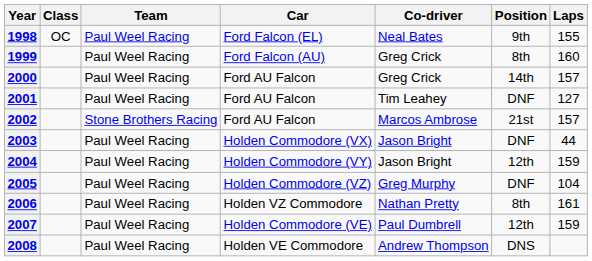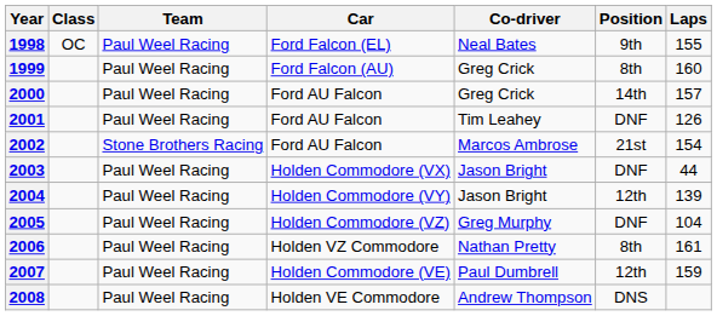 <table class="wikitable" style="font-size: 95%;">
 <tr>
 <th>Year</th>
 <th>Class</th>
 <th>Team</th>
 <th>Car</th>
 <th>Co-driver</th>
 <th>Position</th>
 <th>Laps</th>
 </tr>
 <tr align="center">
 <th><a href='#'>1998</a></th>
 <td>OC</td>
 <td align="left"><a href='#'>Paul Weel Racing</a></td>
 <td align="left"><a href='#'>Ford Falcon (EL)</a></td>
 <td align="left"> <a href='#'>Neal Bates</a></td>
 <td>9th</td>
 <td>155</td>
 </tr>
 <tr align="center">
 <th><a href='#'>1999</a></th>
 <td></td>
 <td align="left">Paul Weel Racing</td>
 <td align="left"><a href='#'>Ford Falcon (AU)</a></td>
 <td align="left"> Greg Crick</td>
 <td>8th</td>
 <td>160</td>
 </tr>
 <tr align="center">
 <th><a href='#'>2000</a></th>
 <td></td>
 <td align="left">Paul Weel Racing</td>
 <td align="left">Ford AU Falcon</td>
 <td align="left"> Greg Crick</td>
 <td>14th</td>
 <td>157</td>
 </tr>
 <tr align="center">
 <th><a href='#'>2001</a></th>
 <td></td>
 <td align="left">Paul Weel Racing</td>
 <td align="left">Ford AU Falcon</td>
 <td align="left"> Tim Leahey</td>
 <td>DNF</td>
-<td>127</td>
+<td>126</td>
 </tr>
 <tr align="center">
 <th><a href='#'>2002</a></th>
 <td></td>
 <td align="left"><a href='#'>Stone Brothers Racing</a></td>
 <td align="left">Ford AU Falcon</td>
 <td align="left"> <a href='#'>Marcos Ambrose</a></td>
 <td>21st</td>
-<td>157</td>
+<td>154</td>
 </tr>
 <tr align="center">
 <th><a href='#'>2003</a></th>
 <td></td>
 <td align="left">Paul Weel Racing</td>
 <td align="left"><a href='#'>Holden Commodore (VX)</a></td>
 <td align="left"> <a href='#'>Jason Bright</a></td>
 <td>DNF</td>
 <td>44</td>
 </tr>
 <tr align="center">
 <th><a href='#'>2004</a></th>
 <td></td>
 <td align="left">Paul Weel Racing</td>
 <td align="left"><a href='#'>Holden Commodore (VY)</a></td>
 <td align="left"> Jason Bright</td>
 <td>12th</td>
-<td>159</td>
+<td>139</td>
 </tr>
 <tr align="center">
 <th><a href='#'>2005</a></th>
 <td></td>
 <td align="left">Paul Weel Racing</td>
 <td align="left"><a href='#'>Holden Commodore (VZ)</a></td>
 <td align="left"> <a href='#'>Greg Murphy</a></td>
 <td>DNF</td>
 <td>104</td>
 </tr>
 <tr align="center">
 <th><a href='#'>2006</a></th>
 <td></td>
 <td align="left">Paul Weel Racing</td>
 <td align="left">Holden VZ Commodore</td>
 <td align="left"> <a href='#'>Nathan Pretty</a></td>
 <td>8th</td>
 <td>161</td>
 </tr>
 <tr align="center">
 <th><a href='#'>2007</a></th>
 <td></td>
 <td align="left">Paul Weel Racing</td>
 <td align="left"><a href='#'>Holden Commodore (VE)</a></td>
 <td align="left"> <a href='#'>Paul Dumbrell</a></td>
 <td>12th</td>
 <td>159</td>
 </tr>
 <tr align="center">
 <th><a href='#'>2008</a></th>
 <td></td>
 <td align="left">Paul Weel Racing</td>
 <td align="left">Holden VE Commodore</td>
 <td align="left"> <a href='#'>Andrew Thompson</a></td>
 <td>DNS</td>
 <td></td>
 </tr>
 </table>
